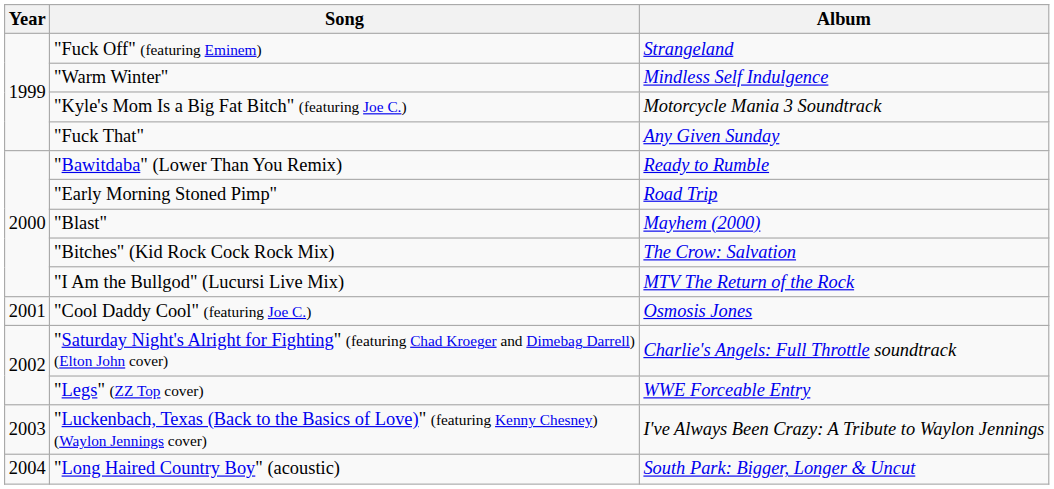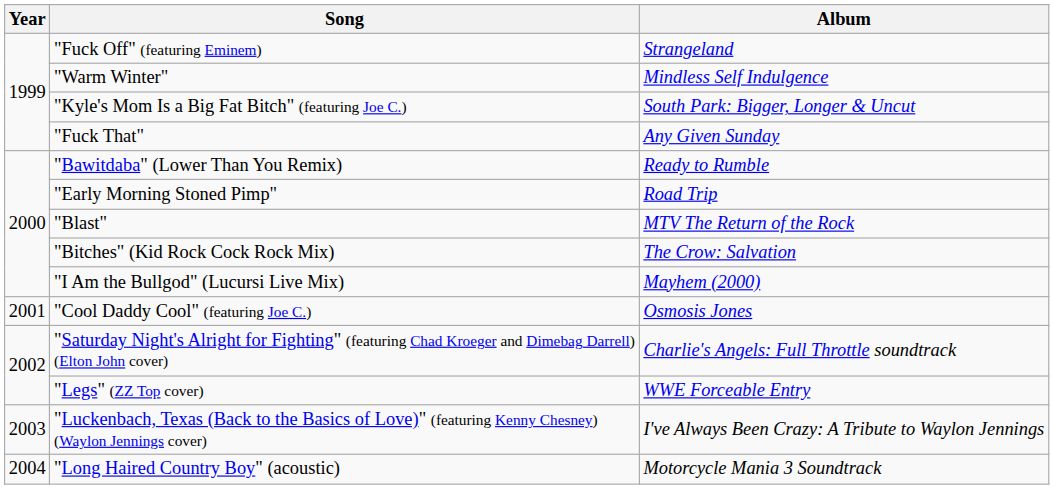 <table class="wikitable">
 <tr>
 <th align="left">Year</th>
 <th align="left">Song</th>
 <th align="left">Album</th>
 </tr>
 <tr>
 <td align="center" rowspan="4">1999</td>
 <td align="left">"Fuck Off" <small>(featuring <a href='#'>Eminem</a>)</small></td>
 <td align="left"><em><a href='#'>Strangeland</a></em></td>
 </tr>
 <tr>
 <td align="left">"Warm Winter"</td>
 <td align="left"><em><a href='#'>Mindless Self Indulgence</a></em></td>
 </tr>
 <tr>
 <td align="left">"Kyle's Mom Is a Big Fat Bitch" <small>(featuring <a href='#'>Joe C.</a>)</small></td>
-<td align="left"><em>Motorcycle Mania 3 Soundtrack</em></td>
+<td align="left"><em><a href='#'>South Park: Bigger, Longer & Uncut</a></em></td>
 </tr>
 <tr>
 <td align="left">"Fuck That"</td>
 <td align="left"><em><a href='#'>Any Given Sunday</a></em></td>
 </tr>
 <tr>
 <td align="center" rowspan="5">2000</td>
 <td align="left">"<a href='#'>Bawitdaba</a>" (Lower Than You Remix)</td>
 <td align="left"><em><a href='#'>Ready to Rumble</a></em></td>
 </tr>
 <tr>
 <td align="left">"Early Morning Stoned Pimp"</td>
 <td align="left"><em><a href='#'>Road Trip</a></em></td>
 </tr>
 <tr>
 <td align="left">"Blast"</td>
-<td align="left"><em><a href='#'>Mayhem (2000)</a></em></td>
+<td align="left"><em><a href='#'>MTV The Return of the Rock</a></em></td>
 </tr>
 <tr>
 <td align="left">"Bitches" (Kid Rock Cock Rock Mix)</td>
 <td align="left"><em><a href='#'>The Crow: Salvation</a></em></td>
 </tr>
 <tr>
 <td align="left">"I Am the Bullgod" (Lucursi Live Mix)</td>
-<td align="left"><em><a href='#'>MTV The Return of the Rock</a></em></td>
+<td align="left"><em><a href='#'>Mayhem (2000)</a></em></td>
 </tr>
 <tr>
 <td align="center">2001</td>
 <td align="left">"Cool Daddy Cool" <small>(featuring <a href='#'>Joe C.</a>)</small></td>
 <td align="left"><em><a href='#'>Osmosis Jones</a></em></td>
 </tr>
 <tr>
 <td align="center" rowspan="2">2002</td>
 <td align="left">"<a href='#'>Saturday Night's Alright for Fighting</a>" <small>(featuring <a href='#'>Chad Kroeger</a> and <a href='#'>Dimebag Darrell</a>)<br> (<a href='#'>Elton John</a> cover)</small></td>
 <td align="left"><em><a href='#'>Charlie's Angels: Full Throttle</a> soundtrack</em></td>
 </tr>
 <tr>
 <td align="left">"<a href='#'>Legs</a>" <small>(<a href='#'>ZZ Top</a> cover)</small></td>
 <td align="left"><em><a href='#'>WWE Forceable Entry</a></em></td>
 </tr>
 <tr>
 <td align="center">2003</td>
 <td align="left">"<a href='#'>Luckenbach, Texas (Back to the Basics of Love)</a>" <small>(featuring <a href='#'>Kenny Chesney</a>)<br> (<a href='#'>Waylon Jennings</a> cover)</small></td>
 <td align="left"><em>I've Always Been Crazy: A Tribute to Waylon Jennings</em></td>
 </tr>
 <tr>
 <td align="center">2004</td>
 <td align="left">"<a href='#'>Long Haired Country Boy</a>" (acoustic)</td>
-<td align="left"><em><a href='#'>South Park: Bigger, Longer & Uncut</a></em></td>
+<td align="left"><em>Motorcycle Mania 3 Soundtrack</em></td>
 </tr>
 </table>
